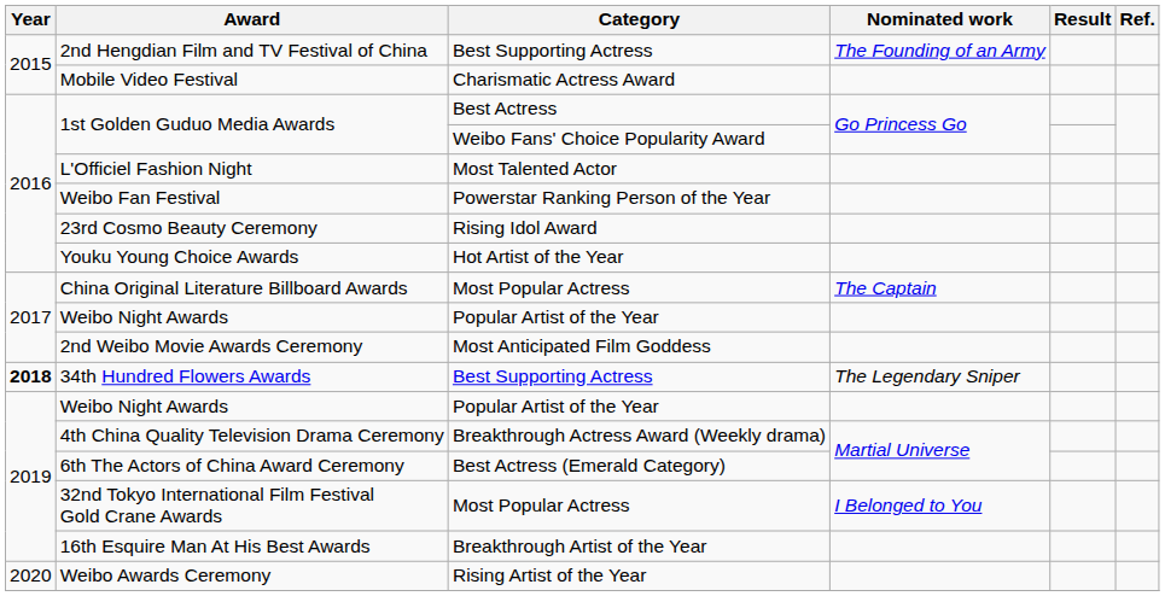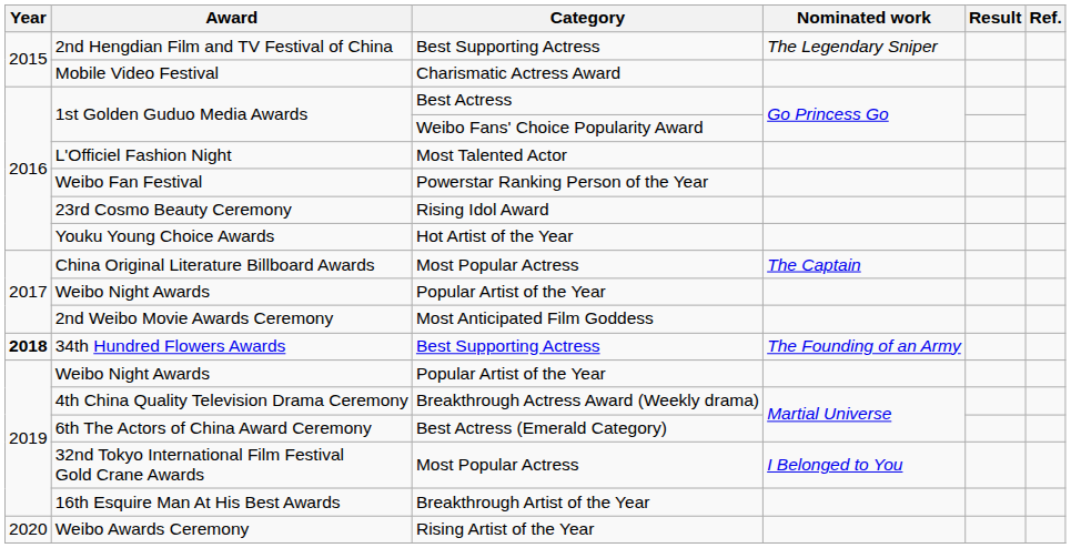 <table class="wikitable">
 <tr>
 <th>Year</th>
 <th>Award</th>
 <th>Category</th>
 <th>Nominated work</th>
 <th>Result</th>
 <th>Ref.</th>
 </tr>
 <tr>
 <td rowspan=2>2015</td>
 <td>2nd Hengdian Film and TV Festival of China</td>
 <td>Best Supporting Actress</td>
-<td><em><a href='#'>The Founding of an Army</a></em></td>
+<td><em>The Legendary Sniper</em></td>
 <td></td>
 <td></td>
 </tr>
 <tr>
 <td>Mobile Video Festival</td>
 <td>Charismatic Actress  Award</td>
 <td></td>
 <td></td>
 <td></td>
 </tr>
 <tr>
 <td rowspan=6>2016</td>
 <td rowspan=2>1st Golden Guduo Media Awards</td>
 <td>Best Actress</td>
 <td rowspan=2><em><a href='#'>Go Princess Go</a></em></td>
 <td></td>
 <td rowspan=2></td>
 </tr>
 <tr>
 <td>Weibo Fans' Choice Popularity Award</td>
 <td></td>
 </tr>
 <tr>
 <td>L'Officiel Fashion Night</td>
 <td>Most Talented Actor</td>
 <td></td>
 <td></td>
 <td></td>
 </tr>
 <tr>
 <td>Weibo Fan Festival</td>
 <td>Powerstar Ranking Person of the Year</td>
 <td></td>
 <td></td>
 <td></td>
 </tr>
 <tr>
 <td>23rd Cosmo Beauty Ceremony</td>
 <td>Rising Idol Award</td>
 <td></td>
 <td></td>
 <td></td>
 </tr>
 <tr>
 <td>Youku Young Choice Awards</td>
 <td>Hot Artist of the Year</td>
 <td></td>
 <td></td>
 <td></td>
 </tr>
 <tr>
 <td rowspan=3>2017</td>
 <td>China Original Literature Billboard Awards</td>
 <td>Most Popular Actress</td>
 <td><em><a href='#'>The Captain</a></em></td>
 <td></td>
 <td></td>
 </tr>
 <tr>
 <td>Weibo Night Awards</td>
 <td>Popular Artist of the Year</td>
 <td></td>
 <td></td>
 <td></td>
 </tr>
 <tr>
 <td>2nd Weibo Movie Awards Ceremony</td>
 <td>Most Anticipated Film Goddess</td>
 <td></td>
 <td></td>
 <td></td>
 </tr>
 <tr>
 <td><strong>2018</strong></td>
 <td>34th <a href='#'>Hundred Flowers Awards</a></td>
 <td><a href='#'>Best Supporting Actress</a></td>
-<td><em>The Legendary Sniper</em></td>
+<td><em><a href='#'>The Founding of an Army</a></em></td>
 <td></td>
 <td></td>
 </tr>
 <tr>
 <td rowspan=5>2019</td>
 <td>Weibo Night Awards</td>
 <td>Popular Artist of the Year</td>
 <td></td>
 <td></td>
 <td></td>
 </tr>
 <tr>
 <td>4th China Quality Television Drama Ceremony</td>
 <td>Breakthrough Actress Award (Weekly drama)</td>
 <td rowspan=2><em><a href='#'>Martial Universe</a></em></td>
 <td></td>
 <td></td>
 </tr>
 <tr>
 <td>6th The Actors of China Award Ceremony</td>
 <td>Best Actress (Emerald Category)</td>
 <td></td>
 <td></td>
 </tr>
 <tr>
 <td>32nd Tokyo International Film Festival <br>Gold Crane Awards</td>
 <td>Most Popular Actress</td>
 <td><em><a href='#'>I Belonged to You</a></em></td>
 <td></td>
 <td></td>
 </tr>
 <tr>
 <td>16th Esquire Man At His Best Awards</td>
 <td>Breakthrough Artist of the Year</td>
 <td></td>
 <td></td>
 <td></td>
 </tr>
 <tr>
 <td>2020</td>
 <td>Weibo Awards Ceremony</td>
 <td>Rising Artist of the Year</td>
 <td></td>
 <td></td>
 <td></td>
 </tr>
 <tr>
 </tr>
 </table>
